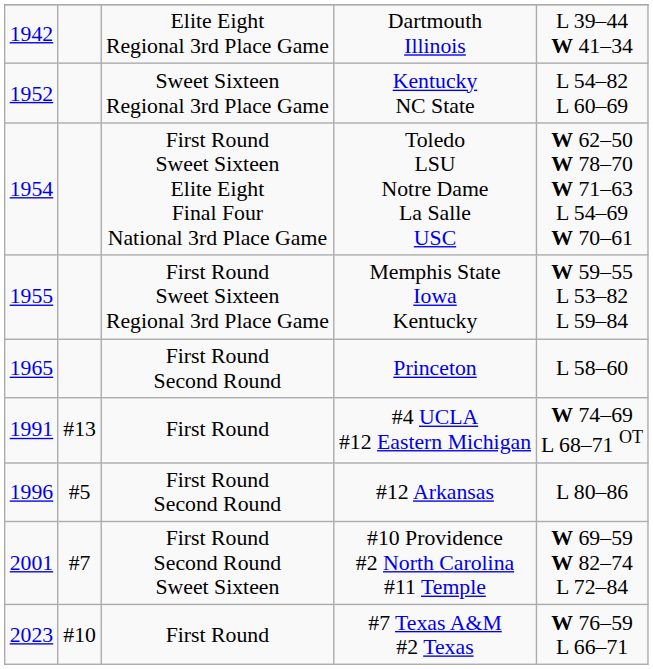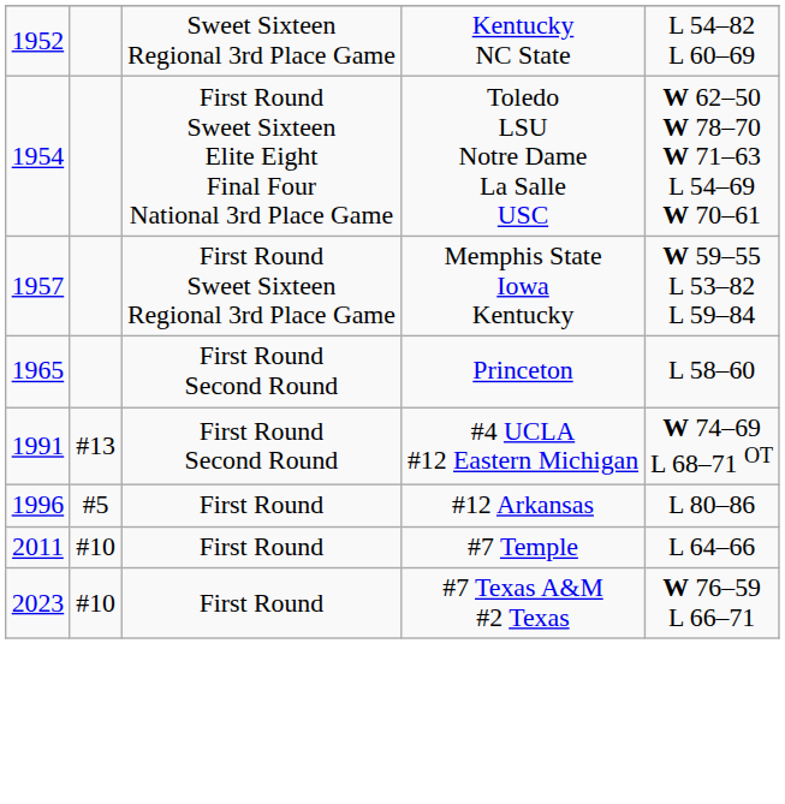 <table class="wikitable">
 <tr>
-</tr>
-<tr align="center">
-<td><a href='#'>1942</a></td>
-<td></td>
-<td>Elite Eight<br>Regional 3rd Place Game</td>
-<td>Dartmouth<br><a href='#'>Illinois</a></td>
-<td>L 39–44<br><strong>W</strong> 41–34</td>
 </tr>
 <tr align="center">
 <td><a href='#'>1952</a></td>
 <td></td>
 <td>Sweet Sixteen<br>Regional 3rd Place Game</td>
 <td><a href='#'>Kentucky</a><br>NC State</td>
 <td>L 54–82<br>L 60–69</td>
 </tr>
 <tr align="center">
 <td><a href='#'>1954</a></td>
 <td></td>
 <td>First Round<br>Sweet Sixteen<br>Elite Eight<br>Final Four<br>National 3rd Place Game</td>
 <td>Toledo<br>LSU<br>Notre Dame<br>La Salle<br><a href='#'>USC</a></td>
 <td><strong>W</strong> 62–50<br><strong>W</strong> 78–70<br><strong>W</strong> 71–63<br>L 54–69<br><strong>W</strong> 70–61</td>
 </tr>
 <tr align="center">
-<td><a href='#'>1955</a></td>
+<td><a href='#'>1957</a></td>
 <td></td>
 <td>First Round<br>Sweet Sixteen<br>Regional 3rd Place Game</td>
 <td>Memphis State<br><a href='#'>Iowa</a><br>Kentucky</td>
 <td><strong>W</strong> 59–55<br>L 53–82<br>L 59–84</td>
 </tr>
 <tr align="center">
 <td><a href='#'>1965</a></td>
 <td></td>
 <td>First Round<br>Second Round</td>
 <td><a href='#'>Princeton</a></td>
 <td>L 58–60</td>
 </tr>
 <tr align="center">
 <td><a href='#'>1991</a></td>
 <td>#13</td>
-<td>First Round</td>
+<td>First Round<br>Second Round</td>
 <td>#4 <a href='#'>UCLA</a><br>#12 <a href='#'>Eastern Michigan</a></td>
 <td><strong>W</strong> 74–69<br>L 68–71 <sup>OT</sup></td>
 </tr>
 <tr align="center">
 <td><a href='#'>1996</a></td>
 <td>#5</td>
-<td>First Round<br>Second Round</td>
+<td>First Round</td>
 <td>#12 <a href='#'>Arkansas</a></td>
 <td>L 80–86</td>
 </tr>
 <tr align="center">
-<td><a href='#'>2001</a></td>
-<td>#7</td>
-<td>First Round<br>Second Round<br>Sweet Sixteen</td>
-<td>#10 Providence<br>#2 <a href='#'>North Carolina</a><br>#11 <a href='#'>Temple</a></td>
-<td><strong>W</strong> 69–59<br><strong>W</strong> 82–74<br>L 72–84</td>
+<td><a href='#'>2011</a></td>
+<td>#10</td>
+<td>First Round</td>
+<td>#7 <a href='#'>Temple</a></td>
+<td>L 64–66</td>
 </tr>
 <tr align="center">
 <td><a href='#'>2023</a></td>
 <td>#10</td>
 <td>First Round</td>
 <td>#7 <a href='#'>Texas A&M</a><br>#2 <a href='#'>Texas</a></td>
 <td><strong>W</strong> 76–59<br> L 66–71</td>
 </tr>
 </table>
